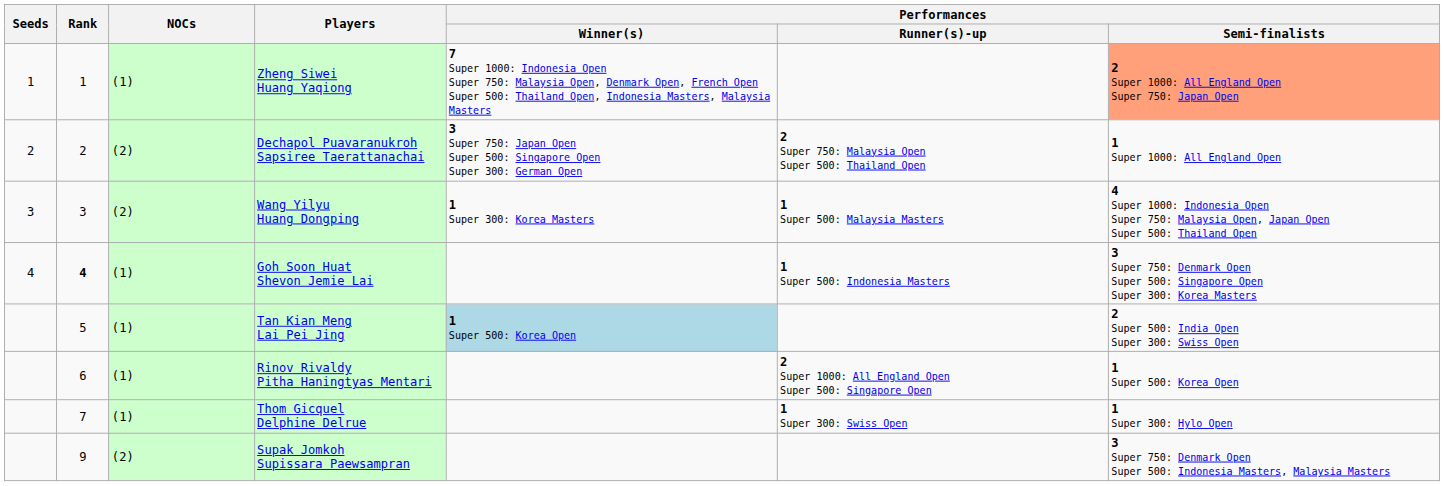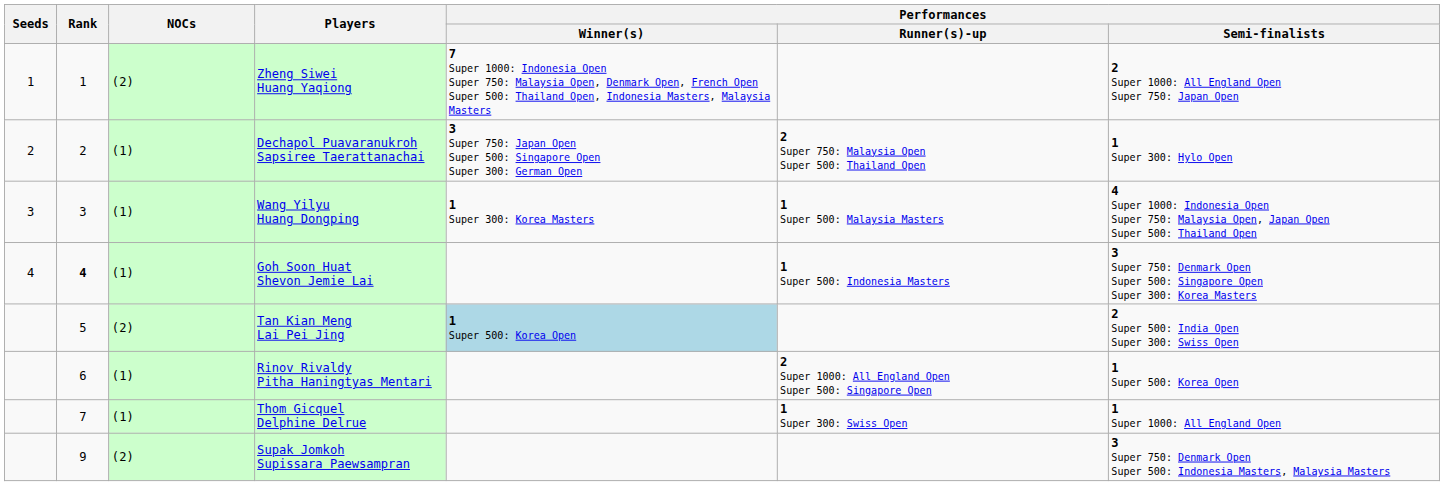 <table class="wikitable" style="text-align:center">
 <tr>
 <th rowspan="2" width="50">Seeds</th>
 <th rowspan="2" width="50">Rank</th>
 <th rowspan="2" width="150">NOCs</th>
 <th rowspan="2" width="200">Players</th>
 <th colspan="3">Performances</th>
 </tr>
 <tr>
 <th width="350">Winner(s)</th>
 <th width="350">Runner(s)-up</th>
 <th width="350">Semi-finalists</th>
 </tr>
 <tr>
 <td>1</td>
 <td>1</td>
-<td align="left"bgcolor="#ccffcc"> (1)</td>
+<td align="left"bgcolor="#ccffcc"> (2)</td>
 <td align="left"bgcolor="#ccffcc"><a href='#'>Zheng Siwei</a><br><a href='#'>Huang Yaqiong</a></td>
 <td align="left"><strong>7</strong><br><small>Super 1000: <a href='#'>Indonesia Open</a><br>Super 750: <a href='#'>Malaysia Open</a>, <a href='#'>Denmark Open</a>, <a href='#'>French Open</a><br>Super 500: <a href='#'>Thailand Open</a>, <a href='#'>Indonesia Masters</a>, <a href='#'>Malaysia Masters</a></small></td>
 <td align="left"></td>
-<td align="left" style="background: lightsalmon;"><strong>2</strong><br><small>Super 1000: <a href='#'>All England Open</a><br>Super 750: <a href='#'>Japan Open</a></small></td>
+<td align="left"><strong>2</strong><br><small>Super 1000: <a href='#'>All England Open</a><br>Super 750: <a href='#'>Japan Open</a></small></td>
 </tr>
 <tr>
 <td>2</td>
 <td>2</td>
-<td align="left"bgcolor="#ccffcc"> (2)</td>
+<td align="left"bgcolor="#ccffcc"> (1)</td>
 <td align="left"bgcolor="#ccffcc"><a href='#'>Dechapol Puavaranukroh</a><br><a href='#'>Sapsiree Taerattanachai</a></td>
 <td align="left"><strong>3</strong><small><br>Super 750: <a href='#'>Japan Open</a><br>Super 500: <a href='#'>Singapore Open</a><br>Super 300: <a href='#'>German Open</a></small></td>
 <td align="left"><strong>2</strong><small><br>Super 750: <a href='#'>Malaysia Open</a><br>Super 500: <a href='#'>Thailand Open</a></small></td>
-<td align="left"><strong>1</strong><br><small>Super 1000: <a href='#'>All England Open</a></small></td>
+<td align="left"><strong>1</strong><small><br>Super 300: <a href='#'>Hylo Open</a></small></td>
 </tr>
 <tr>
 <td>3</td>
 <td>3</td>
-<td align="left"bgcolor="#ccffcc"> (2)</td>
+<td align="left"bgcolor="#ccffcc"> (1)</td>
 <td align="left"bgcolor="#ccffcc"><a href='#'>Wang Yilyu</a><br><a href='#'>Huang Dongping</a></td>
 <td align="left"><strong>1</strong><small><br>Super 300: <a href='#'>Korea Masters</a></small></td>
 <td align="left"><strong>1</strong><small><br>Super 500: <a href='#'>Malaysia Masters</a></small></td>
 <td align="left"><strong>4</strong><br><small>Super 1000: <a href='#'>Indonesia Open</a><br>Super 750: <a href='#'>Malaysia Open</a>, <a href='#'>Japan Open</a><br>Super 500: <a href='#'>Thailand Open</a></small></td>
 </tr>
 <tr>
 <td>4</td>
 <td><strong>4</strong></td>
 <td align="left"bgcolor="#ccffcc"> (1)</td>
 <td align="left"bgcolor="#ccffcc"><a href='#'>Goh Soon Huat</a><br><a href='#'>Shevon Jemie Lai</a></td>
 <td align="left"></td>
 <td align="left"><strong>1</strong><small><br>Super 500: <a href='#'>Indonesia Masters</a></small></td>
 <td align="left"><strong>3</strong><small><br>Super 750: <a href='#'>Denmark Open</a><br>Super 500: <a href='#'>Singapore Open</a><br>Super 300: <a href='#'>Korea Masters</a></small></td>
 </tr>
 <tr>
 <td></td>
 <td>5</td>
-<td align="left"bgcolor="#ccffcc"> (1)</td>
+<td align="left"bgcolor="#ccffcc"> (2)</td>
 <td align="left"bgcolor="#ccffcc"><a href='#'>Tan Kian Meng</a><br><a href='#'>Lai Pei Jing</a></td>
 <td align="left" style="background: lightblue;"><strong>1</strong><small><br>Super 500: <a href='#'>Korea Open</a></small></td>
 <td align="left"></td>
 <td align="left"><strong>2</strong><small><br>Super 500: <a href='#'>India Open</a><br>Super 300: <a href='#'>Swiss Open</a></small></td>
 </tr>
 <tr>
 <td></td>
 <td>6</td>
 <td align="left"bgcolor="#ccffcc"> (1)</td>
 <td align="left"bgcolor="#ccffcc"><a href='#'>Rinov Rivaldy</a><br><a href='#'>Pitha Haningtyas Mentari</a></td>
 <td align="left"></td>
 <td align="left"><strong>2</strong><br><small>Super 1000: <a href='#'>All England Open</a><br>Super 500: <a href='#'>Singapore Open</a></small></td>
 <td align="left"><strong>1</strong><small><br>Super 500: <a href='#'>Korea Open</a></small></td>
 </tr>
 <tr>
 <td></td>
 <td>7</td>
 <td align="left"bgcolor="#ccffcc"> (1)</td>
 <td align="left"bgcolor="#ccffcc"><a href='#'>Thom Gicquel</a><br><a href='#'>Delphine Delrue</a></td>
 <td align="left"></td>
 <td align="left"><strong>1</strong><small><br>Super 300: <a href='#'>Swiss Open</a></small></td>
-<td align="left"><strong>1</strong><small><br>Super 300: <a href='#'>Hylo Open</a></small></td>
+<td align="left"><strong>1</strong><br><small>Super 1000: <a href='#'>All England Open</a></small></td>
 </tr>
 <tr>
 <td></td>
 <td>9</td>
 <td align="left"bgcolor="#ccffcc"> (2)</td>
 <td align="left"bgcolor="#ccffcc"><a href='#'>Supak Jomkoh</a><br><a href='#'>Supissara Paewsampran</a></td>
 <td align="left"></td>
 <td align="left"></td>
 <td align="left"><strong>3</strong><small><br>Super 750: <a href='#'>Denmark Open</a></small><br><small>Super 500: <a href='#'>Indonesia Masters</a>, <a href='#'>Malaysia Masters</a></small></td>
 </tr>
 </table>
